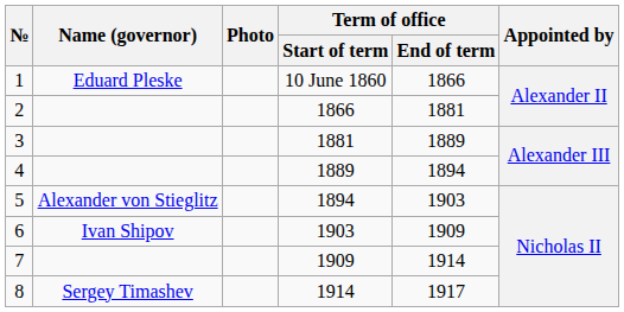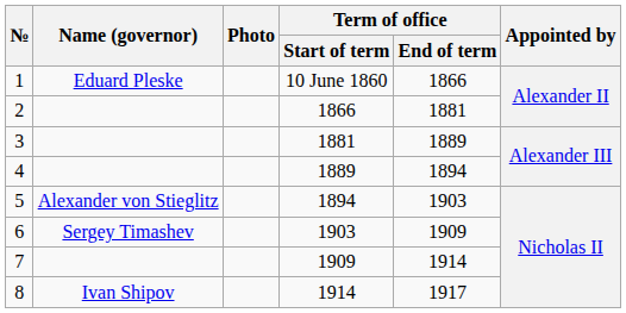 <table class="wikitable" style="text-align:center">
 <tr>
 <th rowspan="2">№</th>
 <th rowspan="2">Name (governor)</th>
 <th rowspan="2">Photo</th>
 <th colspan="2">Term of office</th>
 <th rowspan="2">Appointed by</th>
 </tr>
 <tr>
 <th>Start of term</th>
 <th>End of term</th>
 </tr>
 <tr>
 <td>1</td>
 <td><a href='#'>Eduard Pleske</a></td>
 <td></td>
 <td>10 June 1860</td>
 <td>1866</td>
 <th style="font-weight:normal" rowspan="2"><a href='#'>Alexander II</a><br></th>
 </tr>
 <tr>
 <td>2</td>
 <td></td>
 <td></td>
 <td>1866</td>
 <td>1881</td>
 </tr>
 <tr>
 <td>3</td>
 <td></td>
 <td></td>
 <td>1881</td>
 <td>1889</td>
 <th style="font-weight:normal" rowspan="2"><a href='#'>Alexander III</a><br></th>
 </tr>
 <tr>
 <td>4</td>
 <td></td>
 <td></td>
 <td>1889</td>
 <td>1894</td>
 </tr>
 <tr>
 <td>5</td>
 <td><a href='#'>Alexander von Stieglitz</a></td>
 <td></td>
 <td>1894</td>
 <td>1903</td>
 <th style="font-weight:normal" rowspan="4"><a href='#'>Nicholas II</a><br></th>
 </tr>
 <tr>
 <td>6</td>
-<td><a href='#'>Ivan Shipov</a></td>
+<td><a href='#'>Sergey Timashev</a></td>
 <td></td>
 <td>1903</td>
 <td>1909</td>
 </tr>
 <tr>
 <td>7</td>
 <td></td>
 <td></td>
 <td>1909</td>
 <td>1914</td>
 </tr>
 <tr>
 <td>8</td>
-<td><a href='#'>Sergey Timashev</a></td>
+<td><a href='#'>Ivan Shipov</a></td>
 <td></td>
 <td>1914</td>
 <td>1917</td>
 </tr>
 </table>
